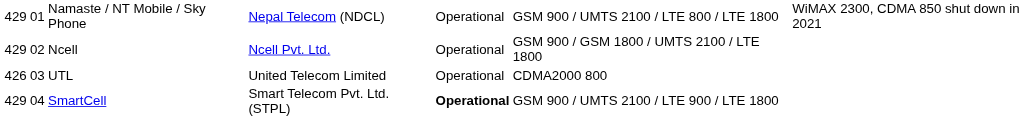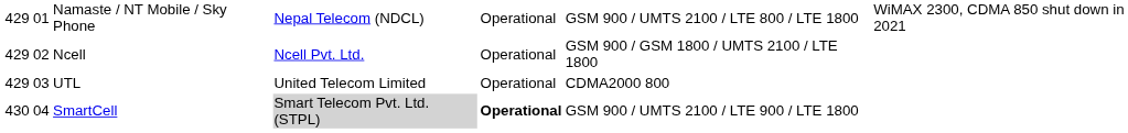 <table>
 <tr>
 <td>429</td>
 <td>01</td>
 <td>Namaste / NT Mobile / Sky Phone</td>
 <td><a href='#'>Nepal Telecom</a> (NDCL)</td>
 <td>Operational</td>
 <td>GSM 900 / UMTS 2100 / LTE 800 / LTE 1800</td>
 <td>WiMAX 2300, CDMA 850 shut down in 2021</td>
 </tr>
 <tr>
 <td>429</td>
 <td>02</td>
 <td>Ncell</td>
 <td><a href='#'>Ncell Pvt. Ltd.</a></td>
 <td>Operational</td>
 <td>GSM 900 / GSM 1800 / UMTS 2100 / LTE 1800</td>
 <td></td>
 </tr>
 <tr>
-<td>426</td>
+<td>429</td>
 <td>03</td>
 <td>UTL</td>
 <td>United Telecom Limited</td>
 <td>Operational</td>
 <td>CDMA2000 800</td>
 <td></td>
 </tr>
 <tr>
-<td>429</td>
+<td>430</td>
 <td>04</td>
 <td><a href='#'>SmartCell</a></td>
-<td>Smart Telecom Pvt. Ltd. (STPL)</td>
+<td style="background: lightgrey;">Smart Telecom Pvt. Ltd. (STPL)</td>
 <td><strong>Operational</strong></td>
 <td>GSM 900 / UMTS 2100 / LTE 900 / LTE 1800</td>
 <td></td>
 </tr>
 </table>
